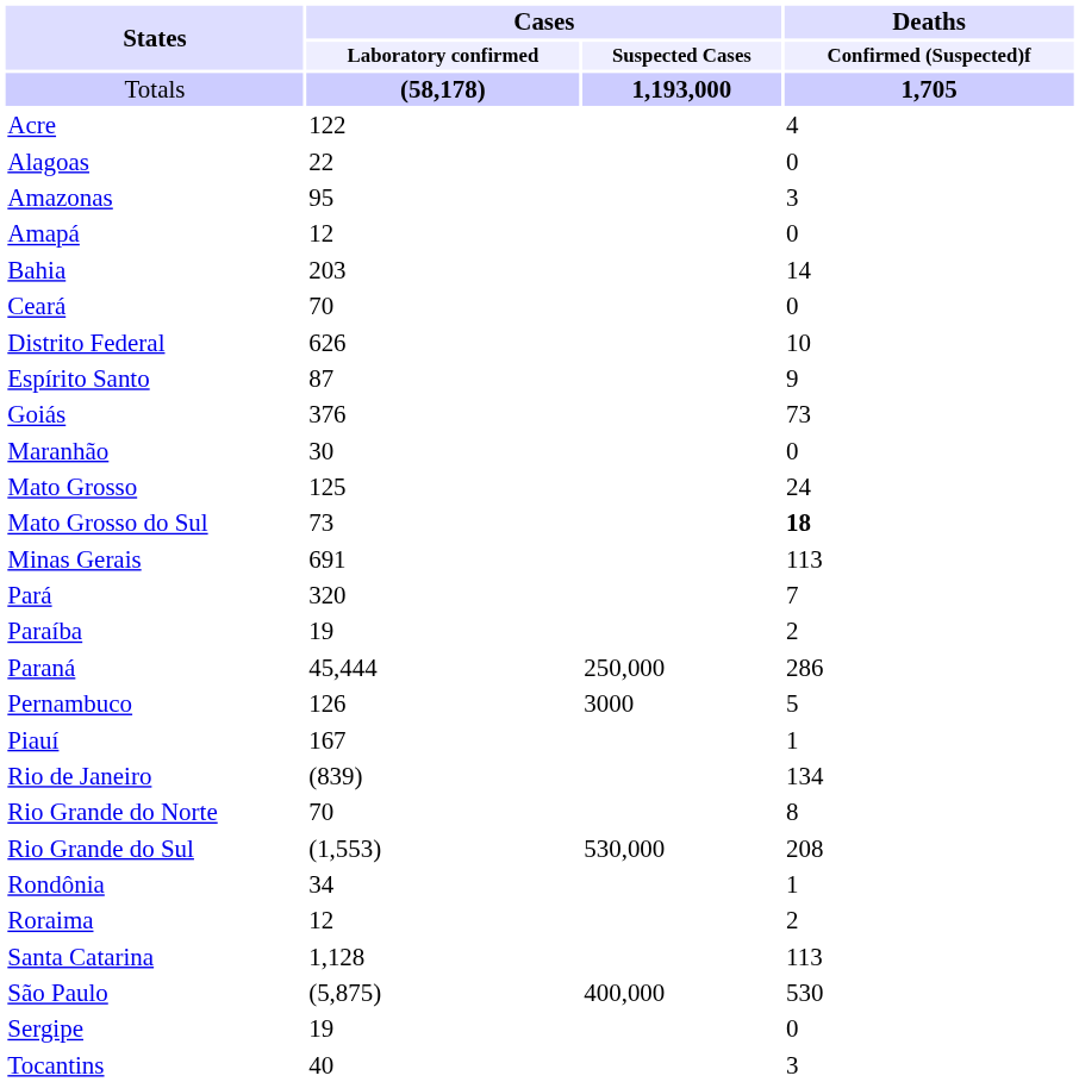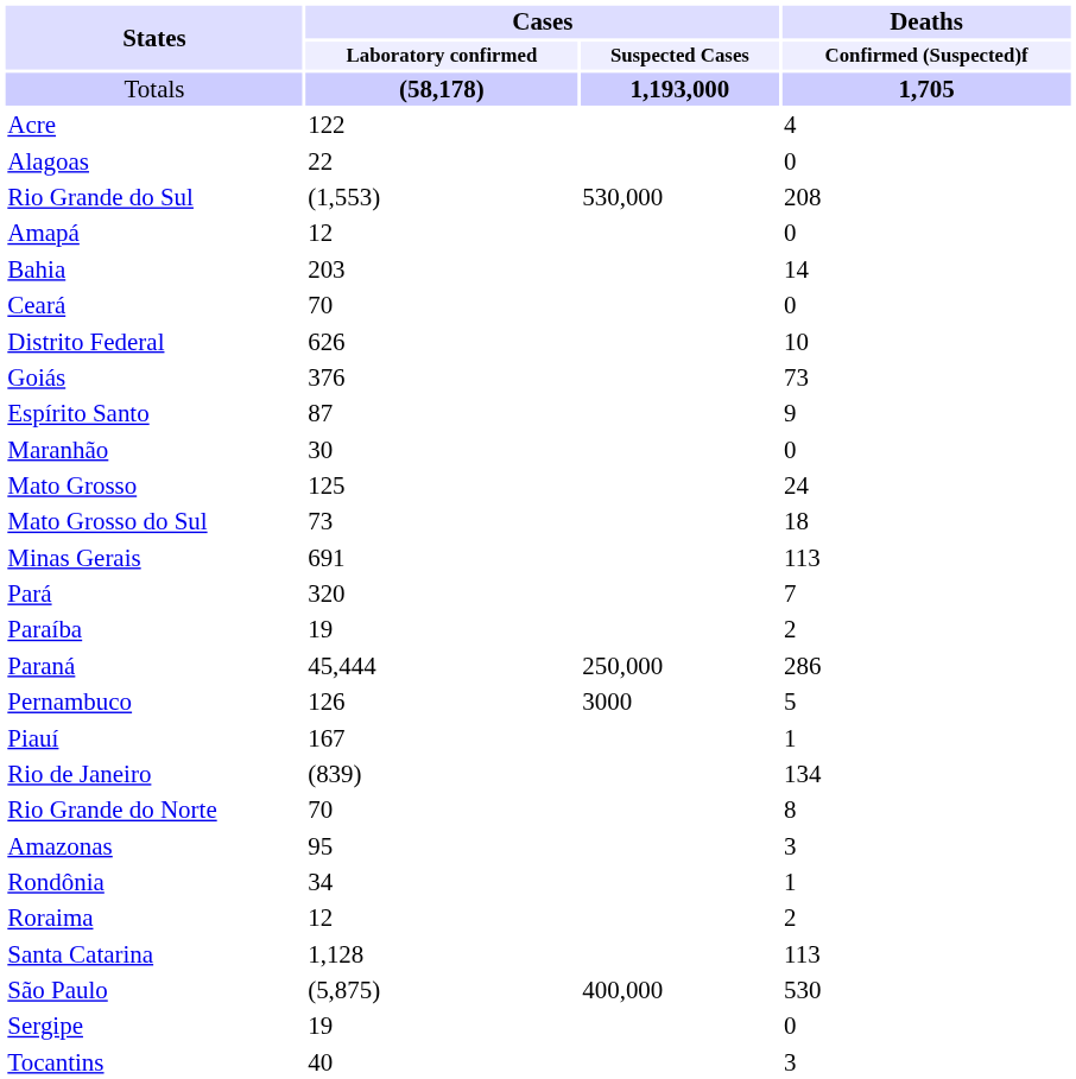 <table class="toccolours" style="margin: 0.5em auto; width:43em; font-size: 95%;">
 <tr>
 <th style="background:#ddddff;" rowspan="2">States</th>
 <th style="background:#ddddff;" colspan="2">Cases</th>
 <th style="background:#ddddff;" colspan="1">Deaths</th>
 </tr>
 <tr style="font-size:80%">
 <th style="background:#eeeeff;">Laboratory confirmed</th>
 <th style="background:#eeeeff;">Suspected Cases</th>
 <th style="background:#eeeeff;">Confirmed (Suspected)f</th>
 </tr>
 <tr>
 <td style="background:#ccccff;" align=center>Totals</td>
 <th style="background:#ccccff;">(58,178)</th>
 <th style="background:#ccccff;">1,193,000</th>
 <th style="background:#ccccff;">1,705</th>
 </tr>
 <tr>
 <td align=left><a href='#'>Acre</a></td>
 <td>122</td>
 <td></td>
 <td>4</td>
 </tr>
 <tr>
 <td align=left><a href='#'>Alagoas</a></td>
 <td>22</td>
 <td></td>
 <td>0</td>
 </tr>
 <tr>
-<td align=left><a href='#'>Amazonas</a></td>
-<td>95</td>
-<td></td>
-<td>3 </td>
+<td align=left><a href='#'>Rio Grande do Sul</a></td>
+<td>(1,553)</td>
+<td>530,000</td>
+<td>208</td>
 </tr>
 <tr>
 <td align=left><a href='#'>Amapá</a></td>
 <td>12</td>
 <td></td>
 <td>0</td>
 </tr>
 <tr>
 <td align=left><a href='#'>Bahia</a></td>
 <td>203</td>
 <td></td>
 <td>14</td>
 </tr>
 <tr>
 <td align=left><a href='#'>Ceará</a></td>
 <td>70</td>
 <td></td>
 <td>0</td>
 </tr>
 <tr>
 <td align=left><a href='#'>Distrito Federal</a></td>
 <td>626</td>
 <td></td>
 <td>10</td>
 </tr>
 <tr>
+<td align=left><a href='#'>Goiás</a></td>
+<td>376</td>
+<td></td>
+<td>73</td>
+</tr>
+<tr>
 <td align=left><a href='#'>Espírito Santo</a></td>
 <td>87</td>
 <td></td>
 <td>9</td>
-</tr>
-<tr>
-<td align=left><a href='#'>Goiás</a></td>
-<td>376</td>
-<td></td>
-<td>73</td>
 </tr>
 <tr>
 <td align=left><a href='#'>Maranhão</a></td>
 <td>30</td>
 <td></td>
 <td>0</td>
 </tr>
 <tr>
 <td align=left><a href='#'>Mato Grosso</a></td>
 <td>125</td>
 <td></td>
 <td>24</td>
 </tr>
 <tr>
 <td align=left><a href='#'>Mato Grosso do Sul</a></td>
 <td>73</td>
 <td></td>
-<td><strong>18</strong></td>
+<td>18</td>
 </tr>
 <tr>
 <td align=left><a href='#'>Minas Gerais</a></td>
 <td>691</td>
 <td></td>
 <td>113</td>
 </tr>
 <tr>
 <td align=left><a href='#'>Pará</a></td>
 <td>320</td>
 <td></td>
 <td>7</td>
 </tr>
 <tr>
 <td align=left><a href='#'>Paraíba</a></td>
 <td>19</td>
 <td></td>
 <td>2 </td>
 </tr>
 <tr>
 <td align=left><a href='#'>Paraná</a></td>
 <td>45,444</td>
 <td>250,000</td>
 <td>286</td>
 </tr>
 <tr>
 <td align=left><a href='#'>Pernambuco</a></td>
 <td>126</td>
 <td>3000</td>
 <td>5</td>
 </tr>
 <tr>
 <td align=left><a href='#'>Piauí</a></td>
 <td>167</td>
 <td></td>
 <td>1</td>
 </tr>
 <tr>
 <td align=left><a href='#'>Rio de Janeiro</a></td>
 <td>(839)</td>
 <td></td>
 <td>134</td>
 </tr>
 <tr>
 <td align=left><a href='#'>Rio Grande do Norte</a></td>
 <td>70</td>
 <td></td>
 <td>8</td>
 </tr>
 <tr>
-<td align=left><a href='#'>Rio Grande do Sul</a></td>
-<td>(1,553)</td>
-<td>530,000</td>
-<td>208</td>
+<td align=left><a href='#'>Amazonas</a></td>
+<td>95</td>
+<td></td>
+<td>3 </td>
 </tr>
 <tr>
 <td align=left><a href='#'>Rondônia</a></td>
 <td>34</td>
 <td></td>
 <td>1</td>
 </tr>
 <tr>
 <td align=left><a href='#'>Roraima</a></td>
 <td>12</td>
 <td></td>
 <td>2</td>
 </tr>
 <tr>
 <td align=left><a href='#'>Santa Catarina</a></td>
 <td>1,128</td>
 <td></td>
 <td>113</td>
 </tr>
 <tr>
 <td align=left><a href='#'>São Paulo</a></td>
 <td>(5,875)</td>
 <td>400,000</td>
 <td>530</td>
 </tr>
 <tr>
 <td align=left><a href='#'>Sergipe</a></td>
 <td>19</td>
 <td></td>
 <td>0</td>
 </tr>
 <tr>
 <td align=left><a href='#'>Tocantins</a></td>
 <td>40</td>
 <td></td>
 <td>3</td>
 </tr>
 </table>
